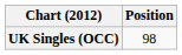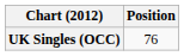 <table class="wikitable plainrowheaders" style="text-align:center">
 <tr>
 <th scope="col">Chart (2012)</th>
 <th scope="col">Position</th>
 </tr>
 <tr>
 <th scope="row">UK Singles (OCC)</th>
-<td>98</td>
+<td>76</td>
 </tr>
 </table>
